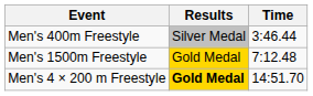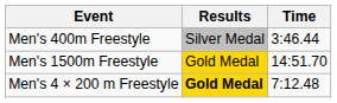 <table class="wikitable">
 <tr>
 <th>Event</th>
 <th>Results</th>
 <th>Time</th>
 </tr>
 <tr>
 <td>Men's 400m Freestyle</td>
 <td bgcolor="Silver">Silver Medal</td>
 <td>3:46.44</td>
 </tr>
 <tr>
 <td>Men's 1500m Freestyle</td>
 <td bgcolor="Gold">Gold Medal</td>
-<td>7:12.48</td>
+<td>14:51.70</td>
 </tr>
 <tr>
 <td>Men's 4 × 200 m Freestyle</td>
 <td bgcolor="Gold"><strong>Gold Medal</strong></td>
-<td>14:51.70</td>
+<td>7:12.48</td>
 </tr>
 </table>
